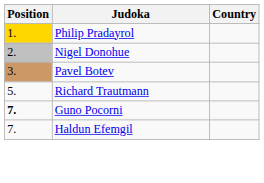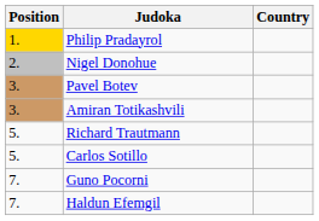 <table class=wikitable>
 <tr>
 <th width=10>Position</th>
 <th width=200>Judoka</th>
 <th width=10>Country</th>
 </tr>
 <tr>
 <td bgcolor=gold>1.</td>
 <td><a href='#'>Philip Pradayrol</a></td>
 <td></td>
 </tr>
 <tr>
 <td bgcolor=silver>2.</td>
 <td><a href='#'>Nigel Donohue</a></td>
 <td></td>
 </tr>
 <tr>
 <td bgcolor=CC9966>3.</td>
 <td><a href='#'>Pavel Botev</a></td>
 <td></td>
 </tr>
 <tr>
+<td bgcolor=CC9966>3.</td>
+<td><a href='#'>Amiran Totikashvili</a></td>
+<td></td>
+</tr>
+<tr>
 <td>5.</td>
 <td><a href='#'>Richard Trautmann</a></td>
 <td></td>
 </tr>
 <tr>
-<td><strong>7.</strong></td>
+<td>5.</td>
+<td><a href='#'>Carlos Sotillo</a></td>
+<td></td>
+</tr>
+<tr>
+<td>7.</td>
 <td><a href='#'>Guno Pocorni</a></td>
 <td></td>
 </tr>
 <tr>
 <td>7.</td>
 <td><a href='#'>Haldun Efemgil</a></td>
 <td></td>
 </tr>
 </table>
